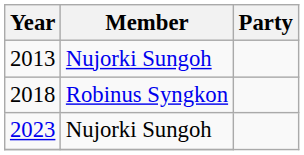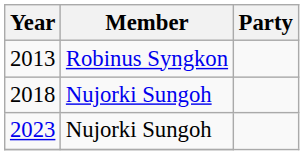 <table class="wikitable sortable">
 <tr>
 <th>Year</th>
 <th>Member</th>
 <th colspan=2>Party</th>
 </tr>
 <tr>
 <td>2013</td>
-<td><a href='#'>Nujorki Sungoh</a></td>
+<td><a href='#'>Robinus Syngkon</a></td>
 <td></td>
 </tr>
 <tr>
 <td>2018</td>
-<td><a href='#'>Robinus Syngkon</a></td>
+<td><a href='#'>Nujorki Sungoh</a></td>
 <td></td>
 </tr>
 <tr>
 <td><a href='#'>2023</a></td>
 <td>Nujorki Sungoh</td>
 </tr>
 <tr>
 </tr>
 </table>
